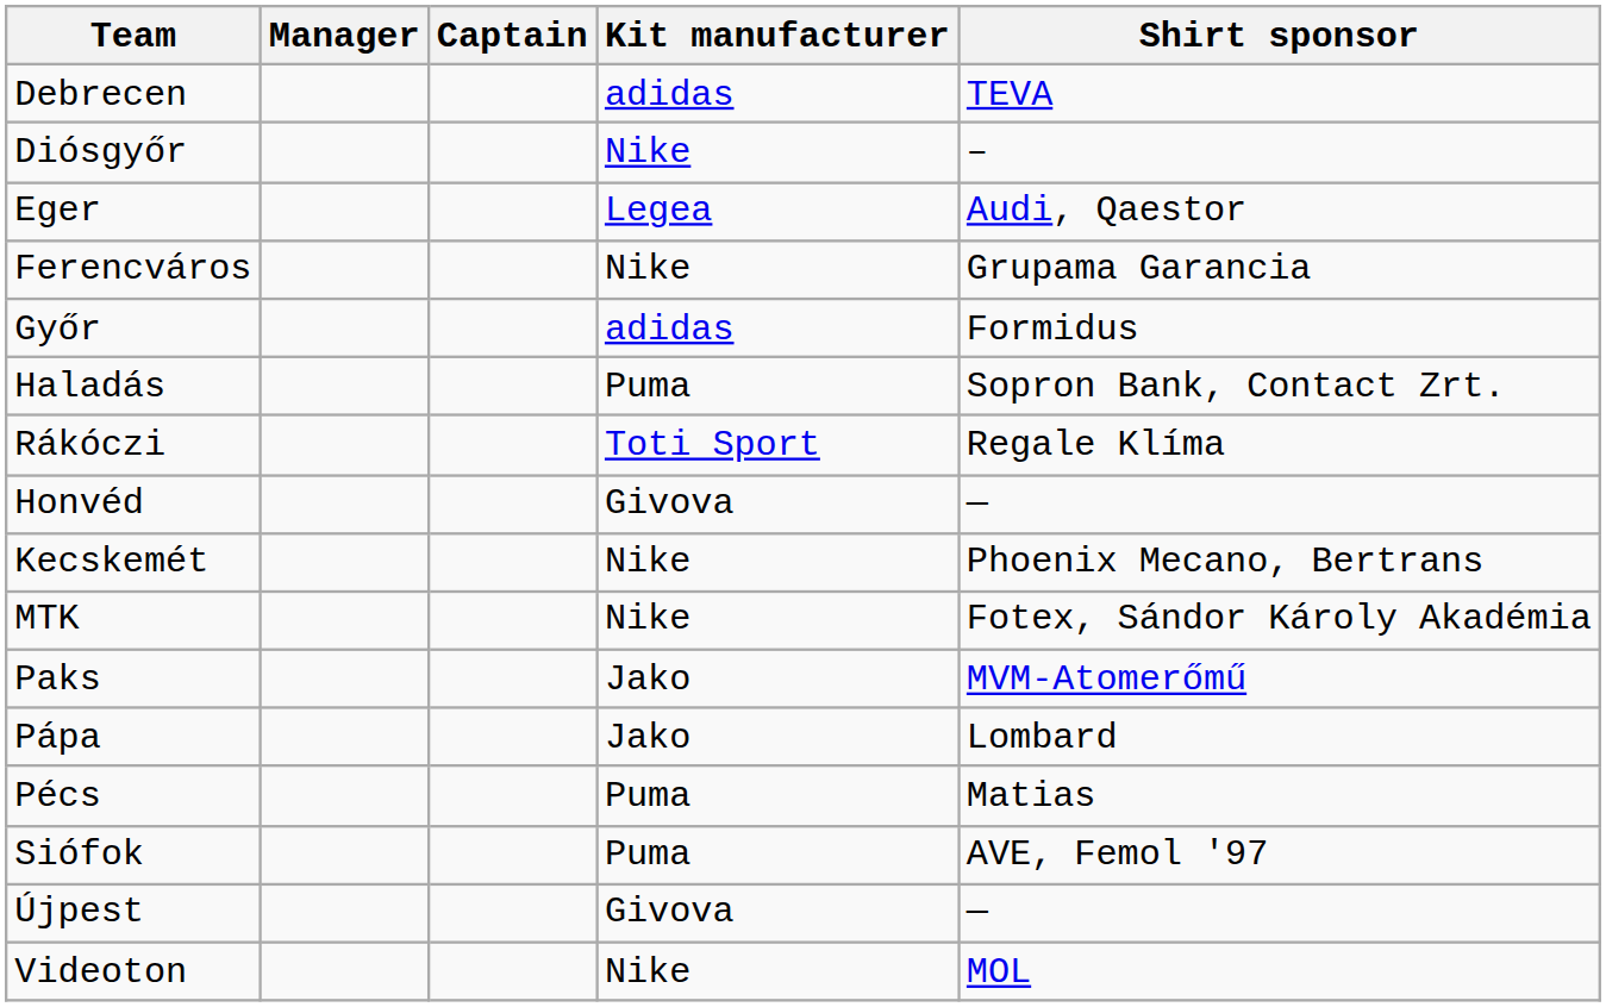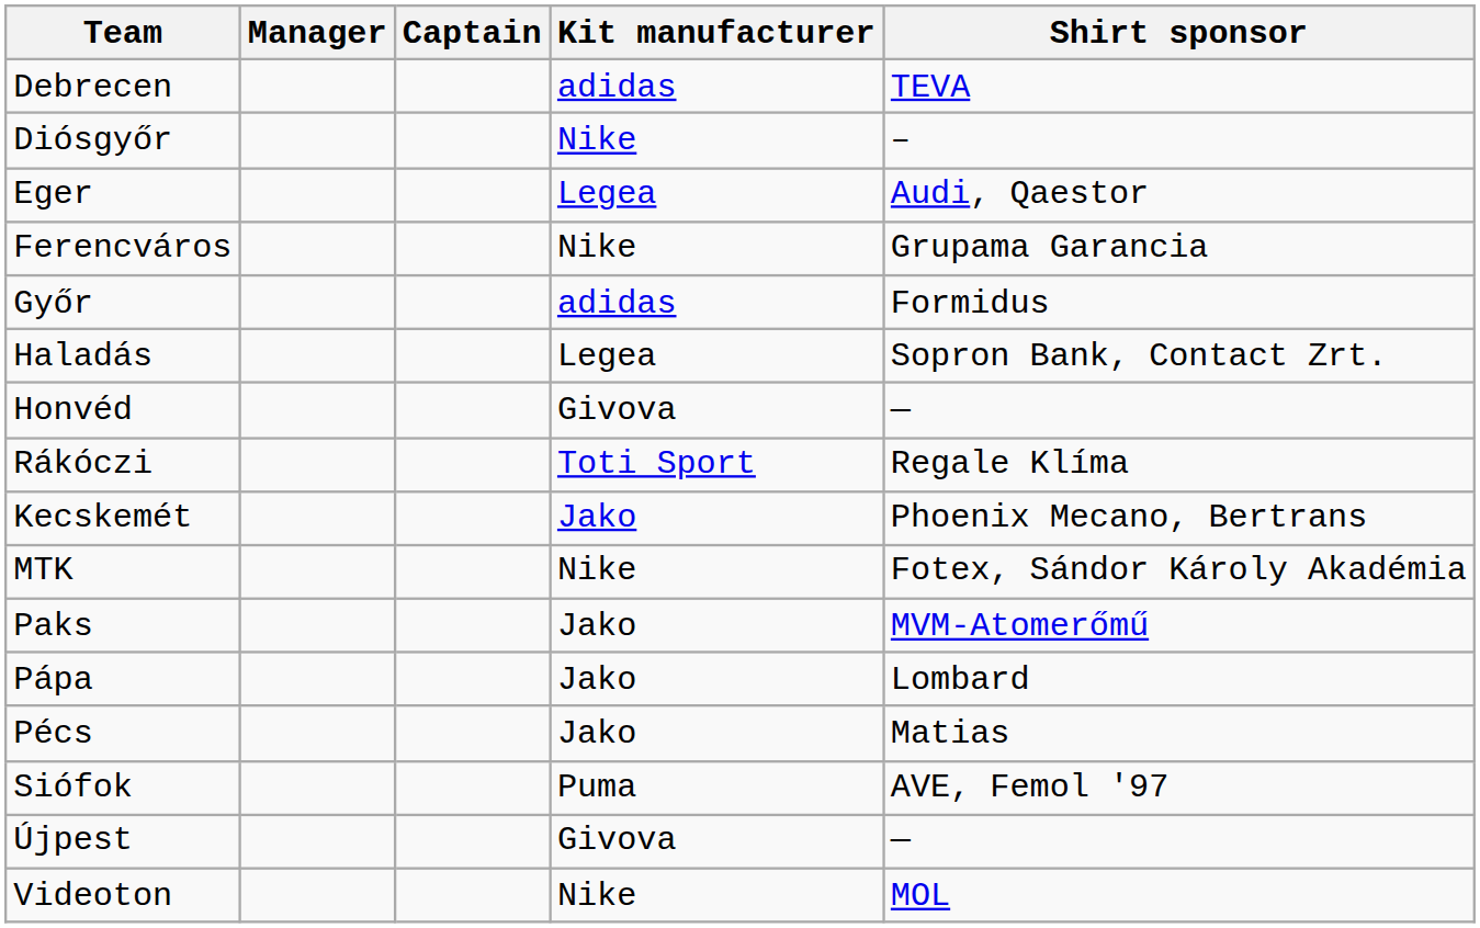 <table class="wikitable sortable" style="text-align: left;">
 <tr>
 <th>Team</th>
 <th>Manager</th>
 <th>Captain</th>
 <th>Kit manufacturer</th>
 <th>Shirt sponsor</th>
 </tr>
 <tr>
 <td>Debrecen</td>
 <td> </td>
 <td> </td>
 <td><a href='#'>adidas</a></td>
 <td><a href='#'>TEVA</a></td>
 </tr>
 <tr>
 <td>Diósgyőr</td>
 <td> </td>
 <td> </td>
 <td><a href='#'>Nike</a></td>
 <td>–</td>
 </tr>
 <tr>
 <td>Eger</td>
 <td> </td>
 <td> </td>
 <td><a href='#'>Legea</a></td>
 <td><a href='#'>Audi</a>, Qaestor</td>
 </tr>
 <tr>
 <td>Ferencváros</td>
 <td> </td>
 <td> </td>
 <td>Nike</td>
 <td>Grupama Garancia</td>
 </tr>
 <tr>
 <td>Győr</td>
 <td> </td>
 <td> </td>
 <td><a href='#'>adidas</a></td>
 <td>Formidus</td>
 </tr>
 <tr>
 <td>Haladás</td>
 <td> </td>
 <td> </td>
-<td>Puma</td>
+<td>Legea</td>
 <td>Sopron Bank, Contact Zrt.</td>
+</tr>
+<tr>
+<td>Honvéd</td>
+<td> </td>
+<td> </td>
+<td>Givova</td>
+<td>—</td>
 </tr>
 <tr>
 <td>Rákóczi</td>
 <td> </td>
 <td> </td>
 <td><a href='#'>Toti Sport</a></td>
 <td>Regale Klíma</td>
 </tr>
 <tr>
-<td>Honvéd</td>
-<td> </td>
-<td> </td>
-<td>Givova</td>
-<td>—</td>
-</tr>
-<tr>
 <td>Kecskemét</td>
 <td> </td>
 <td> </td>
-<td>Nike</td>
+<td><a href='#'>Jako</a></td>
 <td>Phoenix Mecano, Bertrans</td>
 </tr>
 <tr>
 <td>MTK</td>
 <td> </td>
 <td> </td>
 <td>Nike</td>
 <td>Fotex, Sándor Károly Akadémia</td>
 </tr>
 <tr>
 <td>Paks</td>
 <td> </td>
 <td> </td>
 <td>Jako</td>
 <td><a href='#'>MVM-Atomerőmű</a></td>
 </tr>
 <tr>
 <td>Pápa</td>
 <td> </td>
 <td> </td>
 <td>Jako</td>
 <td>Lombard</td>
 </tr>
 <tr>
 <td>Pécs</td>
 <td> </td>
 <td> </td>
-<td>Puma</td>
+<td>Jako</td>
 <td>Matias</td>
 </tr>
 <tr>
 <td>Siófok</td>
 <td> </td>
 <td> </td>
 <td>Puma</td>
 <td>AVE, Femol '97</td>
 </tr>
 <tr>
 <td>Újpest</td>
 <td> </td>
 <td> </td>
 <td>Givova</td>
 <td>—</td>
 </tr>
 <tr>
 <td>Videoton</td>
 <td> </td>
 <td> </td>
 <td>Nike</td>
 <td><a href='#'>MOL</a></td>
 </tr>
 </table>
